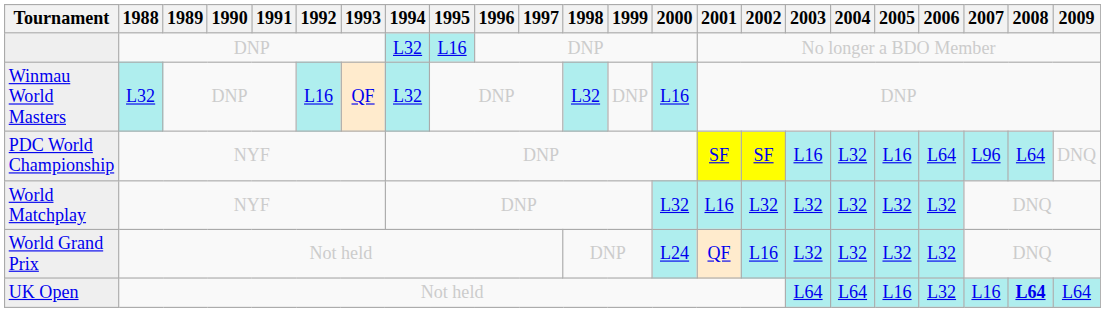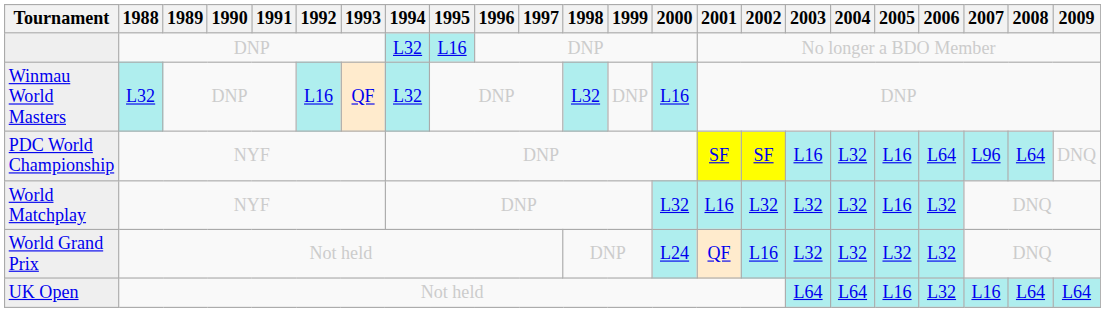 <table class="wikitable" style="width:55%; margin:0">
 <tr>
 <th>Tournament</th>
 <th>1988</th>
 <th>1989</th>
 <th>1990</th>
 <th>1991</th>
 <th>1992</th>
 <th>1993</th>
 <th>1994</th>
 <th>1995</th>
 <th>1996</th>
 <th>1997</th>
 <th>1998</th>
 <th>1999</th>
 <th>2000</th>
 <th>2001</th>
 <th>2002</th>
 <th>2003</th>
 <th>2004</th>
 <th>2005</th>
 <th>2006</th>
 <th>2007</th>
 <th>2008</th>
 <th>2009</th>
 </tr>
 <tr>
 <td style="background:#efefef;"></td>
 <td colspan="6" style="text-align:center; color:#ccc;">DNP</td>
 <td style="text-align:center; background:#afeeee;"><a href='#'>L32</a></td>
 <td style="text-align:center; background:#afeeee;"><a href='#'>L16</a></td>
 <td colspan="5" style="text-align:center; color:#ccc;">DNP</td>
 <td colspan="9" style="text-align:center; color:#ccc;">No longer a BDO Member</td>
 </tr>
 <tr>
 <td style="background:#efefef;"><a href='#'>Winmau World Masters</a></td>
 <td style="text-align:center; background:#afeeee;"><a href='#'>L32</a></td>
 <td colspan="3" style="text-align:center; color:#ccc;">DNP</td>
 <td style="text-align:center; background:#afeeee;"><a href='#'>L16</a></td>
 <td style="text-align:center; background:#ffebcd;"><a href='#'>QF</a></td>
 <td style="text-align:center; background:#afeeee;"><a href='#'>L32</a></td>
 <td colspan="3" style="text-align:center; color:#ccc;">DNP</td>
 <td style="text-align:center; background:#afeeee;"><a href='#'>L32</a></td>
 <td style="text-align:center; color:#ccc;">DNP</td>
 <td style="text-align:center; background:#afeeee;"><a href='#'>L16</a></td>
 <td colspan="9" style="text-align:center; color:#ccc;">DNP</td>
 </tr>
 <tr>
 <td style="background:#efefef;"><a href='#'>PDC World Championship</a></td>
 <td colspan="6" style="text-align:center; color:#ccc;">NYF</td>
 <td colspan="7" style="text-align:center; color:#ccc;">DNP</td>
 <td style="text-align:center; background:yellow;"><a href='#'>SF</a></td>
 <td style="text-align:center; background:yellow;"><a href='#'>SF</a></td>
 <td style="text-align:center; background:#afeeee;"><a href='#'>L16</a></td>
 <td style="text-align:center; background:#afeeee;"><a href='#'>L32</a></td>
 <td style="text-align:center; background:#afeeee;"><a href='#'>L16</a></td>
 <td style="text-align:center; background:#afeeee;"><a href='#'>L64</a></td>
 <td style="text-align:center; background:#afeeee;"><a href='#'>L96</a></td>
 <td style="text-align:center; background:#afeeee;"><a href='#'>L64</a></td>
 <td style="text-align:center; color:#ccc;">DNQ</td>
 </tr>
 <tr>
 <td style="background:#efefef;"><a href='#'>World Matchplay</a></td>
 <td colspan="6" style="text-align:center; color:#ccc;">NYF</td>
 <td colspan="6" style="text-align:center; color:#ccc;">DNP</td>
 <td style="text-align:center; background:#afeeee;"><a href='#'>L32</a></td>
 <td style="text-align:center; background:#afeeee;"><a href='#'>L16</a></td>
 <td style="text-align:center; background:#afeeee;"><a href='#'>L32</a></td>
 <td style="text-align:center; background:#afeeee;"><a href='#'>L32</a></td>
 <td style="text-align:center; background:#afeeee;"><a href='#'>L32</a></td>
-<td style="text-align:center; background:#afeeee;"><a href='#'>L32</a></td>
+<td style="text-align:center; background:#afeeee;"><a href='#'>L16</a></td>
 <td style="text-align:center; background:#afeeee;"><a href='#'>L32</a></td>
 <td colspan="3" style="text-align:center; color:#ccc;">DNQ</td>
 </tr>
 <tr>
 <td style="background:#efefef;"><a href='#'>World Grand Prix</a></td>
 <td colspan="10" style="text-align:center; color:#ccc;">Not held</td>
 <td colspan="2" style="text-align:center; color:#ccc;">DNP</td>
 <td style="text-align:center; background:#afeeee;"><a href='#'>L24</a></td>
 <td style="text-align:center; background:#ffebcd;"><a href='#'>QF</a></td>
 <td style="text-align:center; background:#afeeee;"><a href='#'>L16</a></td>
 <td style="text-align:center; background:#afeeee;"><a href='#'>L32</a></td>
 <td style="text-align:center; background:#afeeee;"><a href='#'>L32</a></td>
 <td style="text-align:center; background:#afeeee;"><a href='#'>L32</a></td>
 <td style="text-align:center; background:#afeeee;"><a href='#'>L32</a></td>
 <td colspan="3" style="text-align:center; color:#ccc;">DNQ</td>
 </tr>
 <tr>
 <td style="background:#efefef;"><a href='#'>UK Open</a></td>
 <td colspan="15" style="text-align:center; color:#ccc;">Not held</td>
 <td style="text-align:center; background:#afeeee;"><a href='#'>L64</a></td>
 <td style="text-align:center; background:#afeeee;"><a href='#'>L64</a></td>
 <td style="text-align:center; background:#afeeee;"><a href='#'>L16</a></td>
 <td style="text-align:center; background:#afeeee;"><a href='#'>L32</a></td>
 <td style="text-align:center; background:#afeeee;"><a href='#'>L16</a></td>
-<td style="text-align:center; background:#afeeee;"><strong><a href='#'>L64</a></strong></td>
+<td style="text-align:center; background:#afeeee;"><a href='#'>L64</a></td>
 <td style="text-align:center; background:#afeeee;"><a href='#'>L64</a></td>
 </tr>
 </table>
